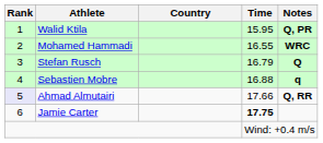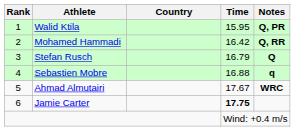 <table class="wikitable sortable" style="text-align:center">
 <tr>
 <th>Rank</th>
 <th style="width:150px">Athlete</th>
 <th style="width:150px">Country</th>
 <th>Time</th>
 <th>Notes</th>
 </tr>
 <tr style="background:#cfc;">
 <td>1</td>
 <td style="text-align:left;"><a href='#'>Walid Ktila</a></td>
 <td style="text-align:left;"></td>
 <td>15.95</td>
 <td><strong>Q, PR</strong></td>
 </tr>
 <tr style="background:#cfc;">
 <td>2</td>
 <td style="text-align:left;"><a href='#'>Mohamed Hammadi</a></td>
 <td style="text-align:left;"></td>
-<td>16.55</td>
-<td><strong>WRC</strong></td>
+<td>16.42</td>
+<td><strong>Q, RR</strong></td>
 </tr>
 <tr style="background:#cfc;">
 <td>3</td>
 <td style="text-align:left;"><a href='#'>Stefan Rusch</a></td>
 <td style="text-align:left;"></td>
 <td>16.79</td>
 <td><strong>Q</strong></td>
 </tr>
 <tr style="background:#cfc;">
 <td>4</td>
 <td style="text-align:left;"><a href='#'>Sebastien Mobre</a></td>
 <td style="text-align:left;"></td>
 <td>16.88</td>
 <td><strong>q</strong></td>
 </tr>
 <tr>
-<td style="background: lavender;">5</td>
+<td>5</td>
 <td style="text-align:left;"><a href='#'>Ahmad Almutairi</a></td>
 <td style="text-align:left;"></td>
-<td>17.66</td>
-<td><strong>Q, RR</strong></td>
+<td>17.67</td>
+<td><strong>WRC</strong></td>
 </tr>
 <tr>
 <td>6</td>
 <td style="text-align:left;"><a href='#'>Jamie Carter</a></td>
 <td style="text-align:left;"></td>
 <td><strong>17.75</strong></td>
 <td></td>
 </tr>
 <tr class="sortbottom">
 <td colspan="3"></td>
 <td colspan="2">Wind: +0.4 m/s</td>
 </tr>
 </table>
